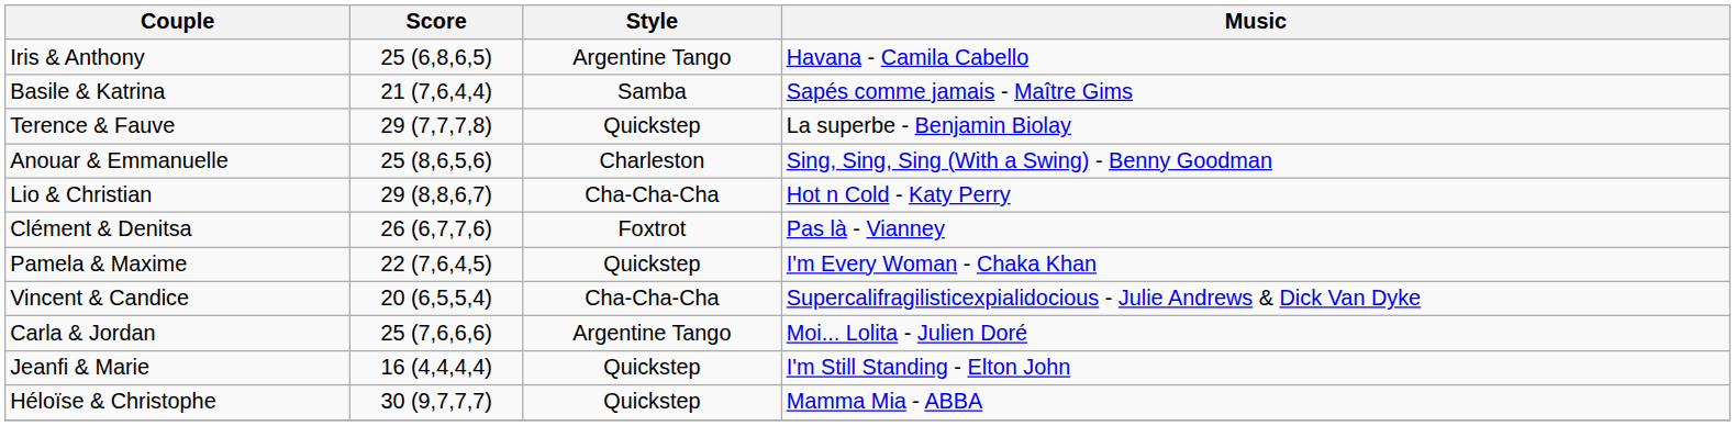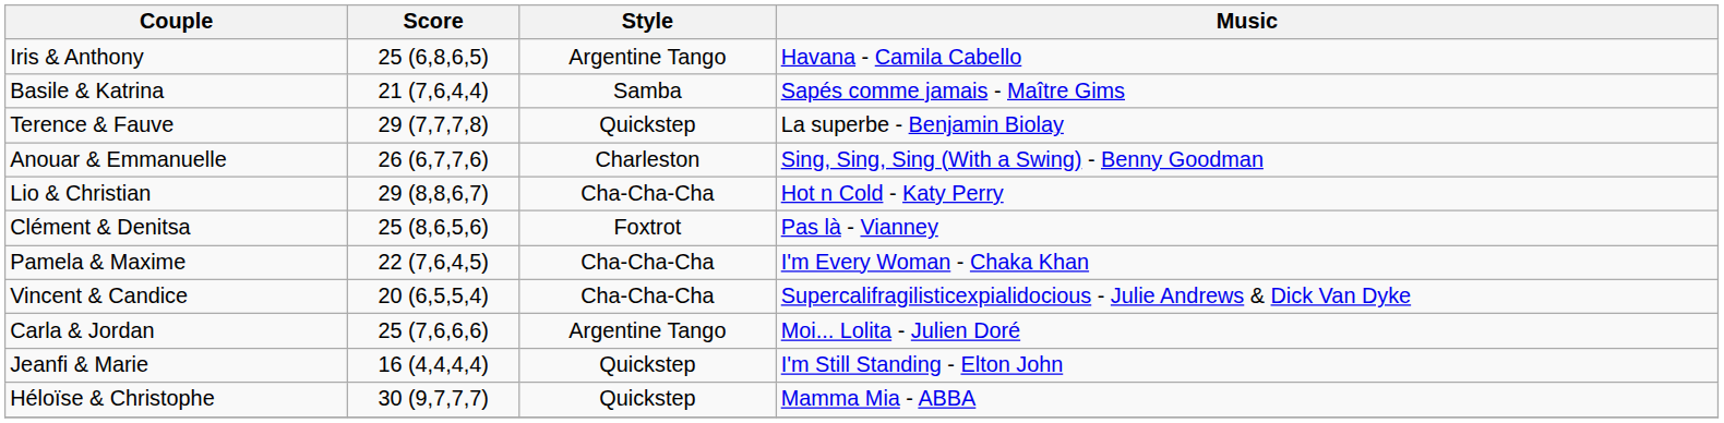 <table class="wikitable" style="width:80%;">
 <tr>
 <th style="width:20%;">Couple</th>
 <th style="width:10%;">Score</th>
 <th style="width:15%;">Style</th>
 <th style="width:60%;">Music</th>
 </tr>
 <tr>
 <td>Iris & Anthony</td>
 <td style="text-align:center;">25 (6,8,6,5)</td>
 <td style="text-align:center;">Argentine Tango</td>
 <td><a href='#'>Havana</a> - <a href='#'>Camila Cabello</a></td>
 </tr>
 <tr>
 <td>Basile & Katrina</td>
 <td style="text-align:center;">21 (7,6,4,4)</td>
 <td style="text-align:center;">Samba</td>
 <td><a href='#'>Sapés comme jamais</a> - <a href='#'>Maître Gims</a></td>
 </tr>
 <tr>
 <td>Terence & Fauve</td>
 <td style="text-align:center;">29 (7,7,7,8)</td>
 <td style="text-align:center;">Quickstep</td>
 <td>La superbe - <a href='#'>Benjamin Biolay</a></td>
 </tr>
 <tr>
 <td>Anouar & Emmanuelle</td>
-<td style="text-align:center;">25 (8,6,5,6)</td>
+<td style="text-align:center;">26 (6,7,7,6)</td>
 <td style="text-align:center;">Charleston</td>
 <td><a href='#'>Sing, Sing, Sing (With a Swing)</a> - <a href='#'>Benny Goodman</a></td>
 </tr>
 <tr>
 <td>Lio & Christian</td>
 <td style="text-align:center;">29 (8,8,6,7)</td>
 <td style="text-align:center;">Cha-Cha-Cha</td>
 <td><a href='#'>Hot n Cold</a> - <a href='#'>Katy Perry</a></td>
 </tr>
 <tr>
 <td>Clément & Denitsa</td>
-<td style="text-align:center;">26 (6,7,7,6)</td>
+<td style="text-align:center;">25 (8,6,5,6)</td>
 <td style="text-align:center;">Foxtrot</td>
 <td><a href='#'>Pas là</a> - <a href='#'>Vianney</a></td>
 </tr>
 <tr>
 <td>Pamela & Maxime</td>
 <td style="text-align:center;">22 (7,6,4,5)</td>
-<td style="text-align:center;">Quickstep</td>
+<td style="text-align:center;">Cha-Cha-Cha</td>
 <td><a href='#'>I'm Every Woman</a> - <a href='#'>Chaka Khan</a></td>
 </tr>
 <tr>
 <td>Vincent & Candice</td>
 <td style="text-align:center;">20 (6,5,5,4)</td>
 <td style="text-align:center;">Cha-Cha-Cha</td>
 <td><a href='#'>Supercalifragilisticexpialidocious</a> - <a href='#'>Julie Andrews</a> & <a href='#'>Dick Van Dyke</a></td>
 </tr>
 <tr>
 <td>Carla & Jordan</td>
 <td style="text-align:center;">25 (7,6,6,6)</td>
 <td style="text-align:center;">Argentine Tango</td>
 <td><a href='#'>Moi... Lolita</a> - <a href='#'>Julien Doré</a></td>
 </tr>
 <tr>
 <td>Jeanfi & Marie</td>
 <td style="text-align:center;">16 (4,4,4,4)</td>
 <td style="text-align:center;">Quickstep</td>
 <td><a href='#'>I'm Still Standing</a> - <a href='#'>Elton John</a></td>
 </tr>
 <tr>
 <td>Héloïse & Christophe</td>
 <td style="text-align:center;">30 (9,7,7,7)</td>
 <td style="text-align:center;">Quickstep</td>
 <td><a href='#'>Mamma Mia</a> - <a href='#'>ABBA</a></td>
 </tr>
 <tr>
 </tr>
 </table>
